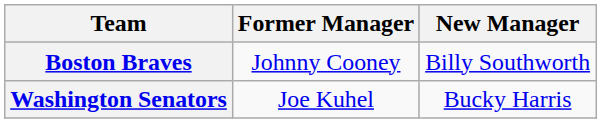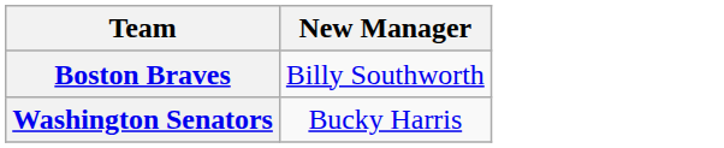 <table class="wikitable plainrowheaders" style="text-align:center;">
 <tr>
 <th>Team</th>
-<th>Former Manager</th>
 <th>New Manager</th>
 </tr>
 <tr>
 <th scope="row" style="text-align:center;"><a href='#'>Boston Braves</a></th>
-<td><a href='#'>Johnny Cooney</a></td>
 <td><a href='#'>Billy Southworth</a></td>
 </tr>
 <tr>
 <th scope="row" style="text-align:center;"><a href='#'>Washington Senators</a></th>
-<td><a href='#'>Joe Kuhel</a></td>
 <td><a href='#'>Bucky Harris</a></td>
 </tr>
 </table>
